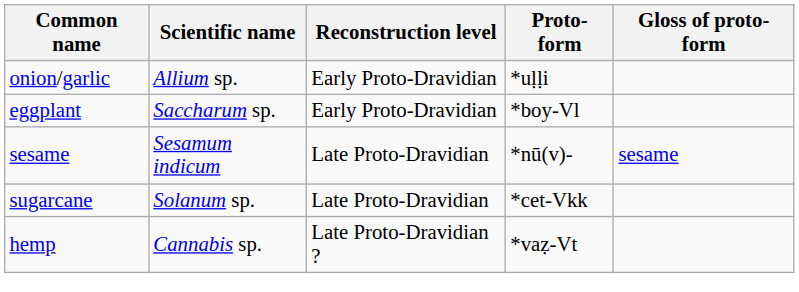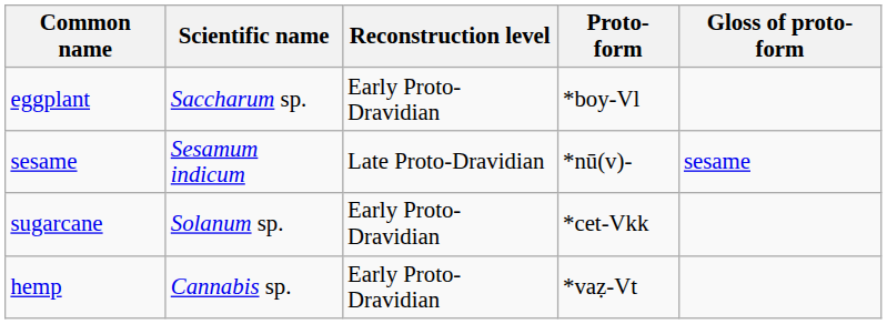 <table class="wikitable">
 <tr>
 <th>Common name</th>
 <th>Scientific name</th>
 <th>Reconstruction level</th>
 <th>Proto-form</th>
 <th>Gloss of proto-form</th>
-</tr>
-<tr>
-<td><a href='#'>onion</a>/<a href='#'>garlic</a></td>
-<td><em><a href='#'>Allium</a></em> sp.</td>
-<td>Early Proto-Dravidian</td>
-<td>*uḷḷi</td>
-<td></td>
 </tr>
 <tr>
 <td><a href='#'>eggplant</a></td>
 <td><em><a href='#'>Saccharum</a></em> sp.</td>
 <td>Early Proto-Dravidian</td>
 <td>*boy-Vl</td>
 <td></td>
 </tr>
 <tr>
 <td><a href='#'>sesame</a></td>
 <td><em><a href='#'>Sesamum indicum</a></em></td>
 <td>Late Proto-Dravidian</td>
 <td>*nū(v)-</td>
 <td><a href='#'>sesame</a></td>
 </tr>
 <tr>
 <td><a href='#'>sugarcane</a></td>
 <td><em><a href='#'>Solanum</a></em> sp.</td>
-<td>Late Proto-Dravidian</td>
+<td>Early Proto-Dravidian</td>
 <td>*cet-Vkk</td>
 <td></td>
 </tr>
 <tr>
 <td><a href='#'>hemp</a></td>
 <td><em><a href='#'>Cannabis</a></em> sp.</td>
-<td>Late Proto-Dravidian ?</td>
+<td>Early Proto-Dravidian</td>
 <td>*vaẓ-Vt</td>
 <td></td>
 </tr>
 </table>
